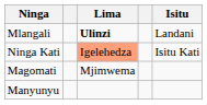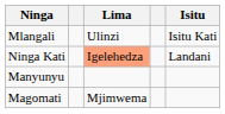 <table class="wikitable" border=3>
 <tr>
 <th>Ninga</th>
 <th>   </th>
 <th>Lima</th>
 <th>   </th>
 <th>Isitu</th>
 </tr>
 <tr>
 <td>Mlangali</td>
 <td>   </td>
-<td><strong>Ulinzi</strong></td>
+<td>Ulinzi</td>
 <td>   </td>
-<td>Landani</td>
+<td>Isitu Kati</td>
 </tr>
 <tr>
 <td>Ninga Kati</td>
 <td>   </td>
 <td style="background: lightsalmon;">Igelehedza</td>
 <td>   </td>
-<td>Isitu Kati</td>
+<td>Landani</td>
+</tr>
+<tr>
+<td>Manyunyu</td>
+<td>   </td>
+<td></td>
+<td>   </td>
+<td></td>
 </tr>
 <tr>
 <td>Magomati</td>
 <td>   </td>
 <td>Mjimwema</td>
 <td>   </td>
 <td></td>
 </tr>
-<tr>
-<td>Manyunyu</td>
-<td>   </td>
-<td></td>
-<td>   </td>
-<td></td>
-</tr>
 </table>
